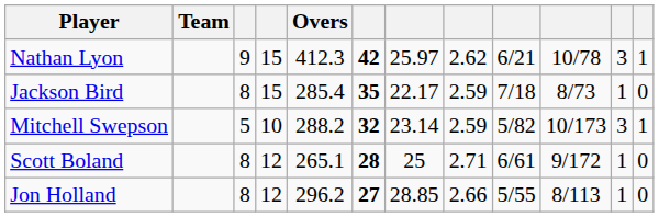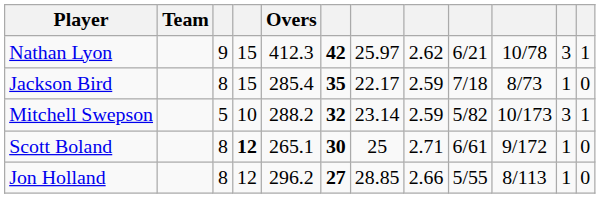 <table class="wikitable sortable" style="text-align:center">
 <tr>
 <th class="unsortable">Player</th>
 <th>Team</th>
 <th></th>
 <th></th>
 <th>Overs</th>
 <th></th>
 <th></th>
 <th></th>
 <th></th>
 <th></th>
 <th></th>
 <th></th>
 </tr>
 <tr>
 <td style="text-align:left"><a href='#'>Nathan Lyon</a></td>
 <td style="text-align:left"></td>
 <td>9</td>
 <td>15</td>
 <td>412.3</td>
 <td><strong>42</strong></td>
 <td>25.97</td>
 <td>2.62</td>
 <td>6/21</td>
 <td>10/78</td>
 <td>3</td>
 <td>1</td>
 </tr>
 <tr>
 <td style="text-align:left"><a href='#'>Jackson Bird</a></td>
 <td style="text-align:left"></td>
 <td>8</td>
 <td>15</td>
 <td>285.4</td>
 <td><strong>35</strong></td>
 <td>22.17</td>
 <td>2.59</td>
 <td>7/18</td>
 <td>8/73</td>
 <td>1</td>
 <td>0</td>
 </tr>
 <tr>
 <td style="text-align:left"><a href='#'>Mitchell Swepson</a></td>
 <td style="text-align:left"></td>
 <td>5</td>
 <td>10</td>
 <td>288.2</td>
 <td><strong>32</strong></td>
 <td>23.14</td>
 <td>2.59</td>
 <td>5/82</td>
 <td>10/173</td>
 <td>3</td>
 <td>1</td>
 </tr>
 <tr>
 <td style="text-align:left"><a href='#'>Scott Boland</a></td>
 <td style="text-align:left"></td>
 <td>8</td>
-<td>12</td>
+<td><strong>12</strong></td>
 <td>265.1</td>
-<td><strong>28</strong></td>
+<td><strong>30</strong></td>
 <td>25</td>
 <td>2.71</td>
 <td>6/61</td>
 <td>9/172</td>
 <td>1</td>
 <td>0</td>
 </tr>
 <tr>
 <td style="text-align:left"><a href='#'>Jon Holland</a></td>
 <td style="text-align:left"></td>
 <td>8</td>
 <td>12</td>
 <td>296.2</td>
 <td><strong>27</strong></td>
 <td>28.85</td>
 <td>2.66</td>
 <td>5/55</td>
 <td>8/113</td>
 <td>1</td>
 <td>0</td>
 </tr>
 </table>
